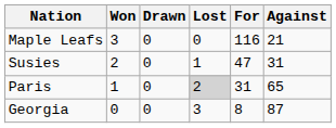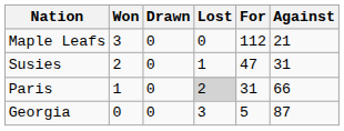 <table class="wikitable">
 <tr>
 <th>Nation</th>
 <th>Won</th>
 <th>Drawn</th>
 <th>Lost</th>
 <th>For</th>
 <th>Against</th>
 </tr>
 <tr>
 <td>Maple Leafs</td>
 <td>3</td>
 <td>0</td>
 <td>0</td>
-<td>116</td>
+<td>112</td>
 <td>21</td>
 </tr>
 <tr>
 <td>Susies</td>
 <td>2</td>
 <td>0</td>
 <td>1</td>
 <td>47</td>
 <td>31</td>
 </tr>
 <tr>
 <td>Paris</td>
 <td>1</td>
 <td>0</td>
 <td style="background: lightgrey;">2</td>
 <td>31</td>
-<td>65</td>
+<td>66</td>
 </tr>
 <tr>
 <td>Georgia</td>
 <td>0</td>
 <td>0</td>
 <td>3</td>
-<td>8</td>
+<td>5</td>
 <td>87</td>
 </tr>
 </table>
